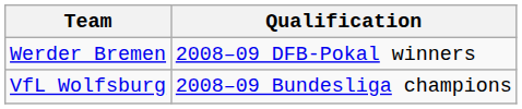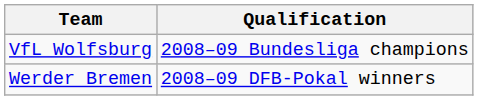 <table class="wikitable">
 <tr>
 <th>Team</th>
 <th>Qualification</th>
 </tr>
 <tr>
+<td><a href='#'>VfL Wolfsburg</a></td>
+<td><a href='#'>2008–09 Bundesliga</a> champions</td>
+</tr>
+<tr>
 <td><a href='#'>Werder Bremen</a></td>
 <td><a href='#'>2008–09 DFB-Pokal</a> winners</td>
 </tr>
-<tr>
-<td><a href='#'>VfL Wolfsburg</a></td>
-<td><a href='#'>2008–09 Bundesliga</a> champions</td>
-</tr>
 </table>
